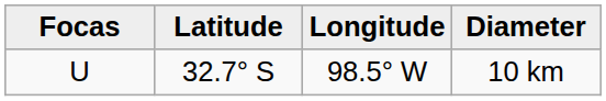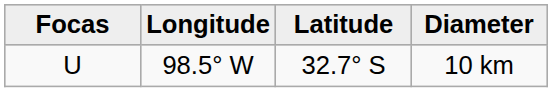 <table class="wikitable">
 <tr>
 <th width="25%" style="background:#eeeeee;">Focas</th>
+<th width="25%" style="background:#eeeeee;">Longitude</th>
 <th width="25%" style="background:#eeeeee;">Latitude</th>
-<th width="25%" style="background:#eeeeee;">Longitude</th>
 <th width="25%" style="background:#eeeeee;">Diameter</th>
 </tr>
 <tr>
 <td align="center">U</td>
+<td align="center">98.5° W</td>
 <td align="center">32.7° S</td>
-<td align="center">98.5° W</td>
 <td align="center">10 km</td>
 </tr>
 </table>
